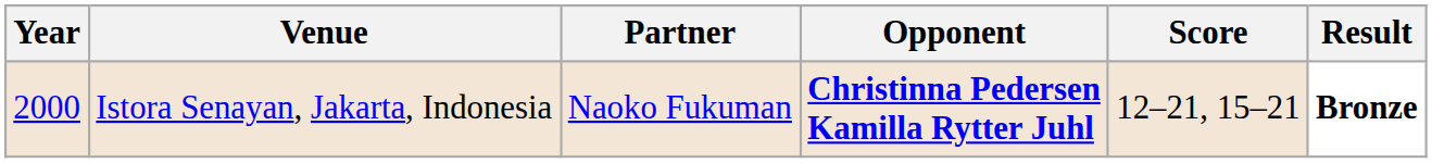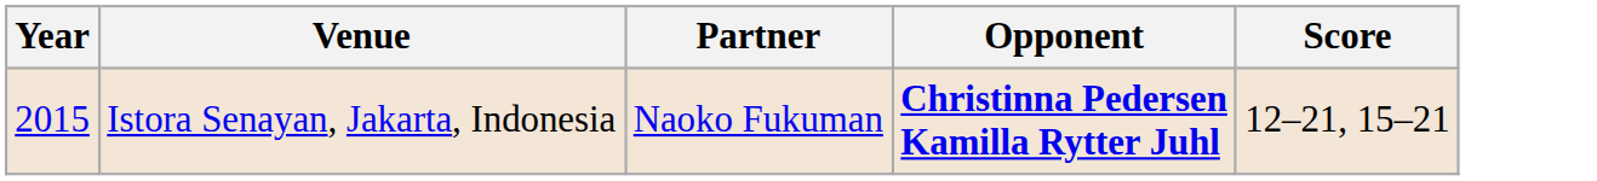 <table class="sortable wikitable" style="font-size: 90%;">
 <tr>
 <th>Year</th>
 <th>Venue</th>
 <th>Partner</th>
 <th>Opponent</th>
 <th>Score</th>
-<th>Result</th>
 </tr>
 <tr style="background:#F3E6D7">
-<td align="center"><a href='#'>2000</a></td>
+<td align="center"><a href='#'>2015</a></td>
 <td align="left"><a href='#'>Istora Senayan</a>, <a href='#'>Jakarta</a>, Indonesia</td>
 <td align="left"> <a href='#'>Naoko Fukuman</a></td>
 <td align="left"><strong> <a href='#'>Christinna Pedersen</a><br> <a href='#'>Kamilla Rytter Juhl</a></strong></td>
 <td align="left">12–21, 15–21</td>
-<td style="text-align:left; background:white"> <strong>Bronze</strong></td>
 </tr>
 </table>
